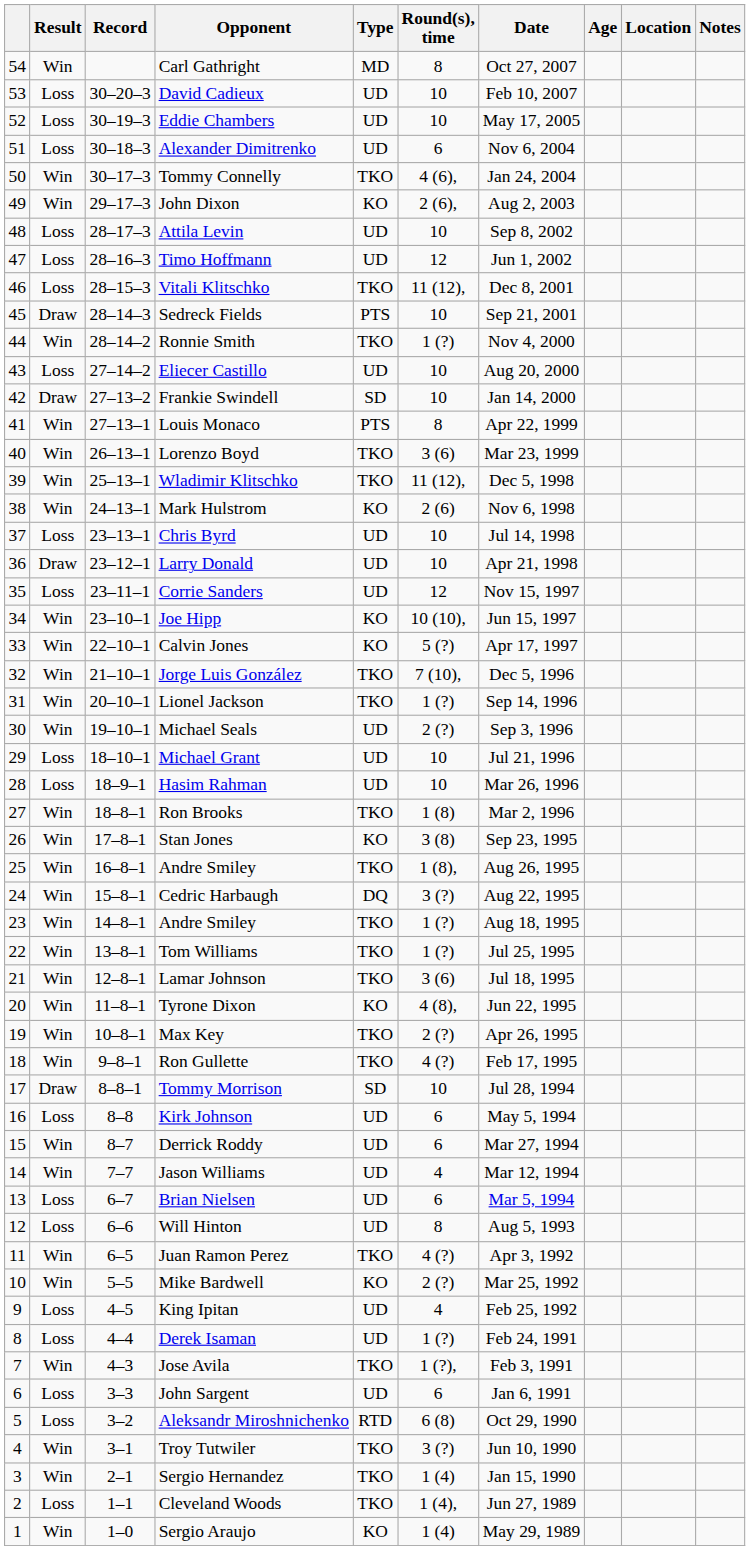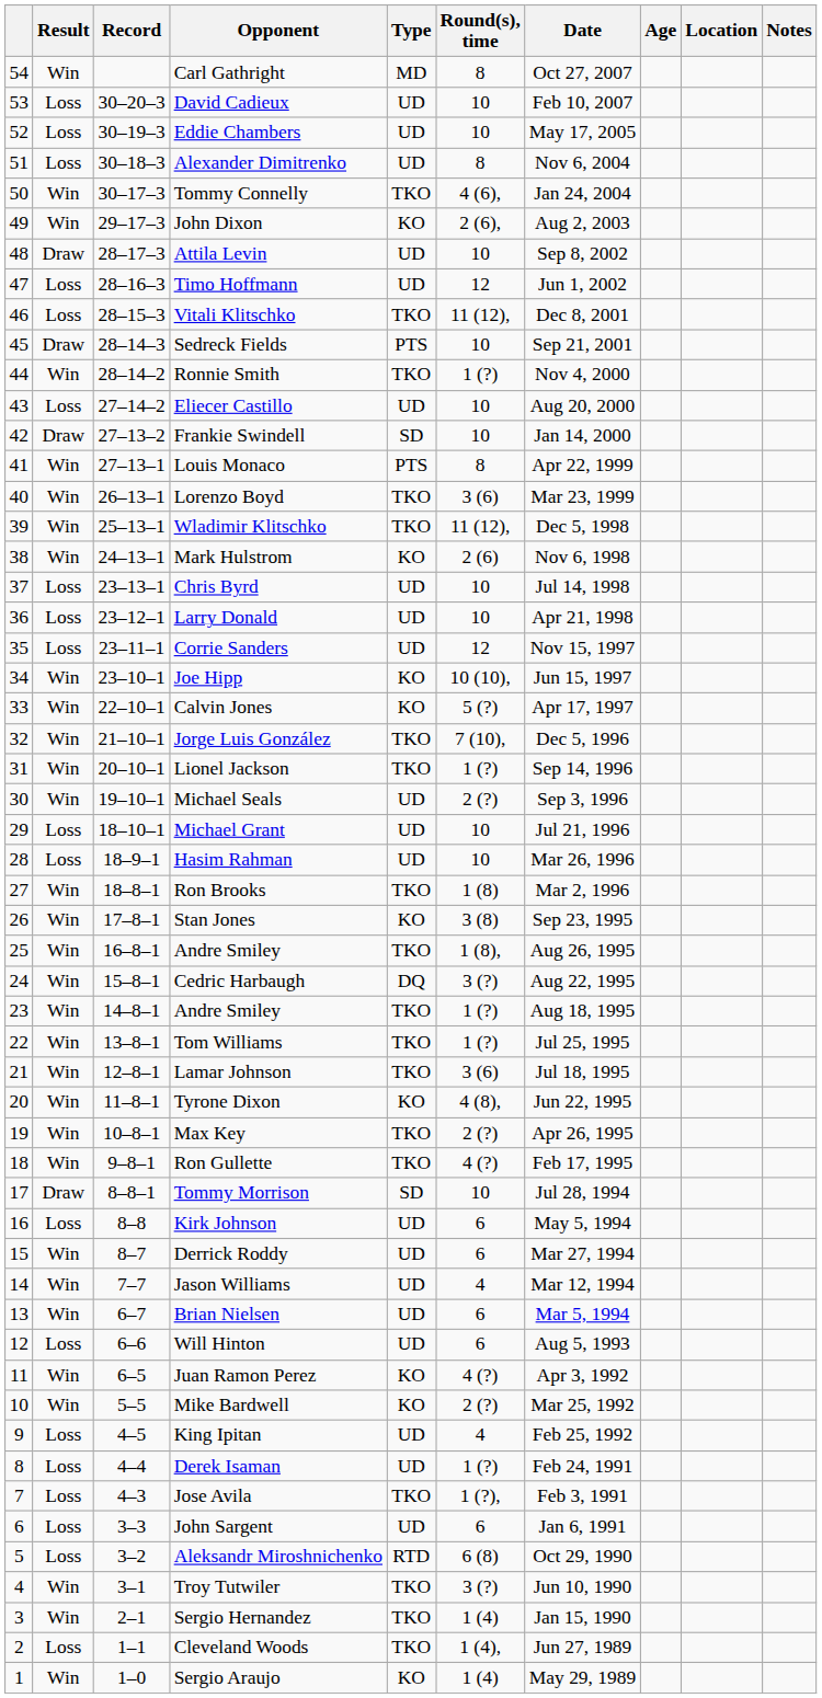 <table class="wikitable" style="text-align:center">
 <tr>
 <th></th>
 <th>Result</th>
 <th>Record</th>
 <th>Opponent</th>
 <th>Type</th>
 <th>Round(s),<br>time</th>
 <th>Date</th>
 <th>Age</th>
 <th>Location</th>
 <th>Notes</th>
 </tr>
 <tr>
 <td>54</td>
 <td>Win</td>
 <td></td>
 <td align=left>Carl Gathright</td>
 <td>MD</td>
 <td>8</td>
 <td>Oct 27, 2007</td>
 <td style="text-align:left;"></td>
 <td style="text-align:left;"></td>
 <td></td>
 </tr>
 <tr>
 <td>53</td>
 <td>Loss</td>
 <td>30–20–3</td>
 <td align=left><a href='#'>David Cadieux</a></td>
 <td>UD</td>
 <td>10</td>
 <td>Feb 10, 2007</td>
 <td style="text-align:left;"></td>
 <td style="text-align:left;"></td>
 <td></td>
 </tr>
 <tr>
 <td>52</td>
 <td>Loss</td>
 <td>30–19–3</td>
 <td align=left><a href='#'>Eddie Chambers</a></td>
 <td>UD</td>
 <td>10</td>
 <td>May 17, 2005</td>
 <td style="text-align:left;"></td>
 <td style="text-align:left;"></td>
 <td></td>
 </tr>
 <tr>
 <td>51</td>
 <td>Loss</td>
 <td>30–18–3</td>
 <td align=left><a href='#'>Alexander Dimitrenko</a></td>
 <td>UD</td>
-<td>6</td>
+<td>8</td>
 <td>Nov 6, 2004</td>
 <td style="text-align:left;"></td>
 <td style="text-align:left;"></td>
 <td></td>
 </tr>
 <tr>
 <td>50</td>
 <td>Win</td>
 <td>30–17–3</td>
 <td align=left>Tommy Connelly</td>
 <td>TKO</td>
 <td>4 (6), </td>
 <td>Jan 24, 2004</td>
 <td style="text-align:left;"></td>
 <td style="text-align:left;"></td>
 <td></td>
 </tr>
 <tr>
 <td>49</td>
 <td>Win</td>
 <td>29–17–3</td>
 <td align=left>John Dixon</td>
 <td>KO</td>
 <td>2 (6), </td>
 <td>Aug 2, 2003</td>
 <td style="text-align:left;"></td>
 <td style="text-align:left;"></td>
 <td></td>
 </tr>
 <tr>
 <td>48</td>
-<td>Loss</td>
+<td>Draw</td>
 <td>28–17–3</td>
 <td align=left><a href='#'>Attila Levin</a></td>
 <td>UD</td>
 <td>10</td>
 <td>Sep 8, 2002</td>
 <td style="text-align:left;"></td>
 <td style="text-align:left;"></td>
 <td></td>
 </tr>
 <tr>
 <td>47</td>
 <td>Loss</td>
 <td>28–16–3</td>
 <td align=left><a href='#'>Timo Hoffmann</a></td>
 <td>UD</td>
 <td>12</td>
 <td>Jun 1, 2002</td>
 <td style="text-align:left;"></td>
 <td style="text-align:left;"></td>
 <td style="text-align:left;"></td>
 </tr>
 <tr>
 <td>46</td>
 <td>Loss</td>
 <td>28–15–3</td>
 <td align=left><a href='#'>Vitali Klitschko</a></td>
 <td>TKO</td>
 <td>11 (12), </td>
 <td>Dec 8, 2001</td>
 <td style="text-align:left;"></td>
 <td style="text-align:left;"></td>
 <td style="text-align:left;"></td>
 </tr>
 <tr>
 <td>45</td>
 <td>Draw</td>
 <td>28–14–3</td>
 <td align=left>Sedreck Fields</td>
 <td>PTS</td>
 <td>10</td>
 <td>Sep 21, 2001</td>
 <td style="text-align:left;"></td>
 <td style="text-align:left;"></td>
 <td></td>
 </tr>
 <tr>
 <td>44</td>
 <td>Win</td>
 <td>28–14–2</td>
 <td align=left>Ronnie Smith</td>
 <td>TKO</td>
 <td>1 (?)</td>
 <td>Nov 4, 2000</td>
 <td style="text-align:left;"></td>
 <td style="text-align:left;"></td>
 <td></td>
 </tr>
 <tr>
 <td>43</td>
 <td>Loss</td>
 <td>27–14–2</td>
 <td align=left><a href='#'>Eliecer Castillo</a></td>
 <td>UD</td>
 <td>10</td>
 <td>Aug 20, 2000</td>
 <td style="text-align:left;"></td>
 <td style="text-align:left;"></td>
 <td></td>
 </tr>
 <tr>
 <td>42</td>
 <td>Draw</td>
 <td>27–13–2</td>
 <td align=left>Frankie Swindell</td>
 <td>SD</td>
 <td>10</td>
 <td>Jan 14, 2000</td>
 <td style="text-align:left;"></td>
 <td style="text-align:left;"></td>
 <td></td>
 </tr>
 <tr>
 <td>41</td>
 <td>Win</td>
 <td>27–13–1</td>
 <td align=left>Louis Monaco</td>
 <td>PTS</td>
 <td>8</td>
 <td>Apr 22, 1999</td>
 <td style="text-align:left;"></td>
 <td style="text-align:left;"></td>
 <td></td>
 </tr>
 <tr>
 <td>40</td>
 <td>Win</td>
 <td>26–13–1</td>
 <td align=left>Lorenzo Boyd</td>
 <td>TKO</td>
 <td>3 (6)</td>
 <td>Mar 23, 1999</td>
 <td style="text-align:left;"></td>
 <td style="text-align:left;"></td>
 <td></td>
 </tr>
 <tr>
 <td>39</td>
 <td>Win</td>
 <td>25–13–1</td>
 <td align=left><a href='#'>Wladimir Klitschko</a></td>
 <td>TKO</td>
 <td>11 (12), </td>
 <td>Dec 5, 1998</td>
 <td style="text-align:left;"></td>
 <td style="text-align:left;"></td>
 <td style="text-align:left;"></td>
 </tr>
 <tr>
 <td>38</td>
 <td>Win</td>
 <td>24–13–1</td>
 <td align=left>Mark Hulstrom</td>
 <td>KO</td>
 <td>2 (6)</td>
 <td>Nov 6, 1998</td>
 <td style="text-align:left;"></td>
 <td style="text-align:left;"></td>
 <td></td>
 </tr>
 <tr>
 <td>37</td>
 <td>Loss</td>
 <td>23–13–1</td>
 <td align=left><a href='#'>Chris Byrd</a></td>
 <td>UD</td>
 <td>10</td>
 <td>Jul 14, 1998</td>
 <td style="text-align:left;"></td>
 <td style="text-align:left;"></td>
 <td></td>
 </tr>
 <tr>
 <td>36</td>
-<td>Draw</td>
+<td>Loss</td>
 <td>23–12–1</td>
 <td align=left><a href='#'>Larry Donald</a></td>
 <td>UD</td>
 <td>10</td>
 <td>Apr 21, 1998</td>
 <td style="text-align:left;"></td>
 <td style="text-align:left;"></td>
 <td></td>
 </tr>
 <tr>
 <td>35</td>
 <td>Loss</td>
 <td>23–11–1</td>
 <td align=left><a href='#'>Corrie Sanders</a></td>
 <td>UD</td>
 <td>12</td>
 <td>Nov 15, 1997</td>
 <td style="text-align:left;"></td>
 <td style="text-align:left;"></td>
 <td style="text-align:left;"></td>
 </tr>
 <tr>
 <td>34</td>
 <td>Win</td>
 <td>23–10–1</td>
 <td align=left><a href='#'>Joe Hipp</a></td>
 <td>KO</td>
 <td>10 (10), </td>
 <td>Jun 15, 1997</td>
 <td style="text-align:left;"></td>
 <td style="text-align:left;"></td>
 <td></td>
 </tr>
 <tr>
 <td>33</td>
 <td>Win</td>
 <td>22–10–1</td>
 <td align=left>Calvin Jones</td>
 <td>KO</td>
 <td>5 (?)</td>
 <td>Apr 17, 1997</td>
 <td style="text-align:left;"></td>
 <td style="text-align:left;"></td>
 <td></td>
 </tr>
 <tr>
 <td>32</td>
 <td>Win</td>
 <td>21–10–1</td>
 <td align=left><a href='#'>Jorge Luis González</a></td>
 <td>TKO</td>
 <td>7 (10), </td>
 <td>Dec 5, 1996</td>
 <td style="text-align:left;"></td>
 <td style="text-align:left;"></td>
 <td></td>
 </tr>
 <tr>
 <td>31</td>
 <td>Win</td>
 <td>20–10–1</td>
 <td align=left>Lionel Jackson</td>
 <td>TKO</td>
 <td>1 (?)</td>
 <td>Sep 14, 1996</td>
 <td style="text-align:left;"></td>
 <td style="text-align:left;"></td>
 <td></td>
 </tr>
 <tr>
 <td>30</td>
 <td>Win</td>
 <td>19–10–1</td>
 <td align=left>Michael Seals</td>
 <td>UD</td>
 <td>2 (?)</td>
 <td>Sep 3, 1996</td>
 <td style="text-align:left;"></td>
 <td style="text-align:left;"></td>
 <td></td>
 </tr>
 <tr>
 <td>29</td>
 <td>Loss</td>
 <td>18–10–1</td>
 <td align=left><a href='#'>Michael Grant</a></td>
 <td>UD</td>
 <td>10</td>
 <td>Jul 21, 1996</td>
 <td style="text-align:left;"></td>
 <td style="text-align:left;"></td>
 <td></td>
 </tr>
 <tr>
 <td>28</td>
 <td>Loss</td>
 <td>18–9–1</td>
 <td align=left><a href='#'>Hasim Rahman</a></td>
 <td>UD</td>
 <td>10</td>
 <td>Mar 26, 1996</td>
 <td style="text-align:left;"></td>
 <td style="text-align:left;"></td>
 <td></td>
 </tr>
 <tr>
 <td>27</td>
 <td>Win</td>
 <td>18–8–1</td>
 <td align=left>Ron Brooks</td>
 <td>TKO</td>
 <td>1 (8)</td>
 <td>Mar 2, 1996</td>
 <td style="text-align:left;"></td>
 <td style="text-align:left;"></td>
 <td></td>
 </tr>
 <tr>
 <td>26</td>
 <td>Win</td>
 <td>17–8–1</td>
 <td align=left>Stan Jones</td>
 <td>KO</td>
 <td>3 (8)</td>
 <td>Sep 23, 1995</td>
 <td style="text-align:left;"></td>
 <td style="text-align:left;"></td>
 <td></td>
 </tr>
 <tr>
 <td>25</td>
 <td>Win</td>
 <td>16–8–1</td>
 <td align=left>Andre Smiley</td>
 <td>TKO</td>
 <td>1 (8), </td>
 <td>Aug 26, 1995</td>
 <td style="text-align:left;"></td>
 <td style="text-align:left;"></td>
 <td></td>
 </tr>
 <tr>
 <td>24</td>
 <td>Win</td>
 <td>15–8–1</td>
 <td align=left>Cedric Harbaugh</td>
 <td>DQ</td>
 <td>3 (?)</td>
 <td>Aug 22, 1995</td>
 <td style="text-align:left;"></td>
 <td style="text-align:left;"></td>
 <td></td>
 </tr>
 <tr>
 <td>23</td>
 <td>Win</td>
 <td>14–8–1</td>
 <td align=left>Andre Smiley</td>
 <td>TKO</td>
 <td>1 (?)</td>
 <td>Aug 18, 1995</td>
 <td style="text-align:left;"></td>
 <td style="text-align:left;"></td>
 <td></td>
 </tr>
 <tr>
 <td>22</td>
 <td>Win</td>
 <td>13–8–1</td>
 <td align=left>Tom Williams</td>
 <td>TKO</td>
 <td>1 (?)</td>
 <td>Jul 25, 1995</td>
 <td style="text-align:left;"></td>
 <td style="text-align:left;"></td>
 <td></td>
 </tr>
 <tr>
 <td>21</td>
 <td>Win</td>
 <td>12–8–1</td>
 <td align=left>Lamar Johnson</td>
 <td>TKO</td>
 <td>3 (6)</td>
 <td>Jul 18, 1995</td>
 <td style="text-align:left;"></td>
 <td style="text-align:left;"></td>
 <td></td>
 </tr>
 <tr>
 <td>20</td>
 <td>Win</td>
 <td>11–8–1</td>
 <td align=left>Tyrone Dixon</td>
 <td>KO</td>
 <td>4 (8), </td>
 <td>Jun 22, 1995</td>
 <td style="text-align:left;"></td>
 <td style="text-align:left;"></td>
 <td></td>
 </tr>
 <tr>
 <td>19</td>
 <td>Win</td>
 <td>10–8–1</td>
 <td align=left>Max Key</td>
 <td>TKO</td>
 <td>2 (?)</td>
 <td>Apr 26, 1995</td>
 <td style="text-align:left;"></td>
 <td style="text-align:left;"></td>
 <td></td>
 </tr>
 <tr>
 <td>18</td>
 <td>Win</td>
 <td>9–8–1</td>
 <td align=left>Ron Gullette</td>
 <td>TKO</td>
 <td>4 (?)</td>
 <td>Feb 17, 1995</td>
 <td style="text-align:left;"></td>
 <td style="text-align:left;"></td>
 <td></td>
 </tr>
 <tr>
 <td>17</td>
 <td>Draw</td>
 <td>8–8–1</td>
 <td align=left><a href='#'>Tommy Morrison</a></td>
 <td>SD</td>
 <td>10</td>
 <td>Jul 28, 1994</td>
 <td style="text-align:left;"></td>
 <td style="text-align:left;"></td>
 <td></td>
 </tr>
 <tr>
 <td>16</td>
 <td>Loss</td>
 <td>8–8</td>
 <td align=left><a href='#'>Kirk Johnson</a></td>
 <td>UD</td>
 <td>6</td>
 <td>May 5, 1994</td>
 <td style="text-align:left;"></td>
 <td style="text-align:left;"></td>
 <td></td>
 </tr>
 <tr>
 <td>15</td>
 <td>Win</td>
 <td>8–7</td>
 <td align=left>Derrick Roddy</td>
 <td>UD</td>
 <td>6</td>
 <td>Mar 27, 1994</td>
 <td style="text-align:left;"></td>
 <td style="text-align:left;"></td>
 <td></td>
 </tr>
 <tr>
 <td>14</td>
 <td>Win</td>
 <td>7–7</td>
 <td align=left>Jason Williams</td>
 <td>UD</td>
 <td>4</td>
 <td>Mar 12, 1994</td>
 <td style="text-align:left;"></td>
 <td style="text-align:left;"></td>
 <td></td>
 </tr>
 <tr>
 <td>13</td>
-<td>Loss</td>
+<td>Win</td>
 <td>6–7</td>
 <td align=left><a href='#'>Brian Nielsen</a></td>
 <td>UD</td>
 <td>6</td>
 <td><a href='#'>Mar 5, 1994</a></td>
 <td style="text-align:left;"></td>
 <td style="text-align:left;"></td>
 <td></td>
 </tr>
 <tr>
 <td>12</td>
 <td>Loss</td>
 <td>6–6</td>
 <td align=left>Will Hinton</td>
 <td>UD</td>
-<td>8</td>
+<td>6</td>
 <td>Aug 5, 1993</td>
 <td style="text-align:left;"></td>
 <td style="text-align:left;"></td>
 <td></td>
 </tr>
 <tr>
 <td>11</td>
 <td>Win</td>
 <td>6–5</td>
 <td align=left>Juan Ramon Perez</td>
-<td>TKO</td>
+<td>KO</td>
 <td>4 (?)</td>
 <td>Apr 3, 1992</td>
 <td style="text-align:left;"></td>
 <td style="text-align:left;"></td>
 <td></td>
 </tr>
 <tr>
 <td>10</td>
 <td>Win</td>
 <td>5–5</td>
 <td align=left>Mike Bardwell</td>
 <td>KO</td>
 <td>2 (?)</td>
 <td>Mar 25, 1992</td>
 <td style="text-align:left;"></td>
 <td style="text-align:left;"></td>
 <td></td>
 </tr>
 <tr>
 <td>9</td>
 <td>Loss</td>
 <td>4–5</td>
 <td align=left>King Ipitan</td>
 <td>UD</td>
 <td>4</td>
 <td>Feb 25, 1992</td>
 <td style="text-align:left;"></td>
 <td style="text-align:left;"></td>
 <td></td>
 </tr>
 <tr>
 <td>8</td>
 <td>Loss</td>
 <td>4–4</td>
 <td align=left><a href='#'>Derek Isaman</a></td>
 <td>UD</td>
 <td>1 (?)</td>
 <td>Feb 24, 1991</td>
 <td style="text-align:left;"></td>
 <td style="text-align:left;"></td>
 <td></td>
 </tr>
 <tr>
 <td>7</td>
-<td>Win</td>
+<td>Loss</td>
 <td>4–3</td>
 <td align=left>Jose Avila</td>
 <td>TKO</td>
 <td>1 (?), </td>
 <td>Feb 3, 1991</td>
 <td style="text-align:left;"></td>
 <td style="text-align:left;"></td>
 <td></td>
 </tr>
 <tr>
 <td>6</td>
 <td>Loss</td>
 <td>3–3</td>
 <td align=left>John Sargent</td>
 <td>UD</td>
 <td>6</td>
 <td>Jan 6, 1991</td>
 <td style="text-align:left;"></td>
 <td style="text-align:left;"></td>
 <td></td>
 </tr>
 <tr>
 <td>5</td>
 <td>Loss</td>
 <td>3–2</td>
 <td align=left><a href='#'>Aleksandr Miroshnichenko</a></td>
 <td>RTD</td>
 <td>6 (8)</td>
 <td>Oct 29, 1990</td>
 <td style="text-align:left;"></td>
 <td style="text-align:left;"></td>
 <td></td>
 </tr>
 <tr>
 <td>4</td>
 <td>Win</td>
 <td>3–1</td>
 <td align=left>Troy Tutwiler</td>
 <td>TKO</td>
 <td>3 (?)</td>
 <td>Jun 10, 1990</td>
 <td style="text-align:left;"></td>
 <td style="text-align:left;"></td>
 <td></td>
 </tr>
 <tr>
 <td>3</td>
 <td>Win</td>
 <td>2–1</td>
 <td align=left>Sergio Hernandez</td>
 <td>TKO</td>
 <td>1 (4)</td>
 <td>Jan 15, 1990</td>
 <td style="text-align:left;"></td>
 <td style="text-align:left;"></td>
 <td></td>
 </tr>
 <tr>
 <td>2</td>
 <td>Loss</td>
 <td>1–1</td>
 <td align=left>Cleveland Woods</td>
 <td>TKO</td>
 <td>1 (4), </td>
 <td>Jun 27, 1989</td>
 <td style="text-align:left;"></td>
 <td style="text-align:left;"></td>
 <td></td>
 </tr>
 <tr>
 <td>1</td>
 <td>Win</td>
 <td>1–0</td>
 <td align=left>Sergio Araujo</td>
 <td>KO</td>
 <td>1 (4)</td>
 <td>May 29, 1989</td>
 <td style="text-align:left;"></td>
 <td style="text-align:left;"></td>
 <td></td>
 </tr>
 <tr>
 </tr>
 </table>
